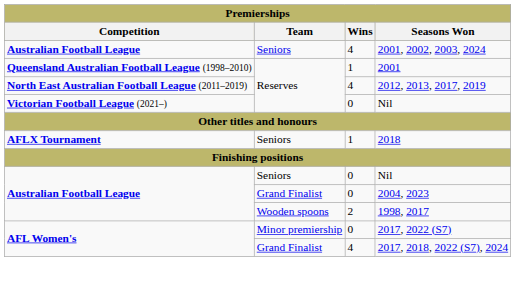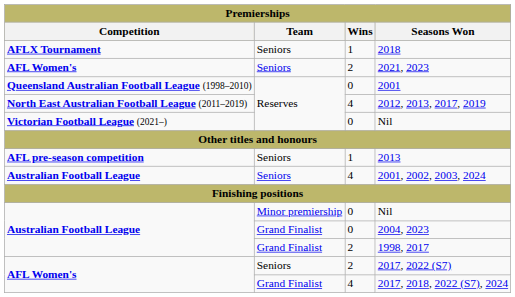 <table class="wikitable">
 <tr>
 <td colspan="4" style="background:#bdb76b;" align="center"><strong>Premierships</strong></td>
 </tr>
 <tr style="background:#bdb76b;">
 <th>Competition</th>
 <th>Team</th>
 <th>Wins</th>
 <th>Seasons Won</th>
 </tr>
 <tr>
-<td><strong><a href='#'>Australian Football League</a></strong></td>
+<td><strong><a href='#'>AFLX Tournament</a></strong></td>
+<td>Seniors</td>
+<td>1</td>
+<td><a href='#'>2018</a></td>
+</tr>
+<tr>
+<td><strong><a href='#'>AFL Women's</a></strong></td>
 <td><a href='#'>Seniors</a></td>
-<td>4</td>
-<td><a href='#'>2001</a>, <a href='#'>2002</a>, <a href='#'>2003</a>, <a href='#'>2024</a></td>
+<td>2</td>
+<td><a href='#'>2021</a>, <a href='#'>2023</a></td>
 </tr>
 <tr>
 <td><strong><a href='#'>Queensland Australian Football League</a></strong> <small>(1998–2010)</small></td>
 <td rowspan=3 scope="row" style="text-align: left">Reserves</td>
-<td>1</td>
+<td>0</td>
 <td><a href='#'>2001</a></td>
 </tr>
 <tr>
 <td><strong><a href='#'>North East Australian Football League</a></strong> <small>(2011–2019)</small></td>
 <td>4</td>
 <td><a href='#'>2012</a>, <a href='#'>2013</a>, <a href='#'>2017</a>, <a href='#'>2019</a></td>
 </tr>
 <tr>
 <td><strong><a href='#'>Victorian Football League</a></strong> <small>(2021–)</small></td>
 <td>0</td>
 <td>Nil</td>
 </tr>
 <tr>
 <td colspan="4" style="background:#bdb76b;" align="center"><strong>Other titles and honours</strong></td>
 </tr>
 <tr>
-<td><strong><a href='#'>AFLX Tournament</a></strong></td>
+<td><strong><a href='#'>AFL pre-season competition</a></strong></td>
 <td>Seniors</td>
 <td>1</td>
-<td><a href='#'>2018</a></td>
+<td><a href='#'>2013</a></td>
+</tr>
+<tr>
+<td><strong><a href='#'>Australian Football League</a></strong></td>
+<td><a href='#'>Seniors</a></td>
+<td>4</td>
+<td><a href='#'>2001</a>, <a href='#'>2002</a>, <a href='#'>2003</a>, <a href='#'>2024</a></td>
 </tr>
 <tr>
 <td colspan="4" style="background:#bdb76b;" align="center"><strong>Finishing positions</strong></td>
 </tr>
 <tr>
 <td rowspan=3 scope="row" style="text-align: left"><strong><a href='#'>Australian Football League</a></strong></td>
-<td>Seniors</td>
+<td><a href='#'>Minor premiership</a></td>
 <td>0</td>
 <td>Nil</td>
 </tr>
 <tr>
 <td><a href='#'>Grand Finalist</a></td>
 <td>0</td>
 <td><a href='#'>2004</a>, <a href='#'>2023</a></td>
 </tr>
 <tr>
-<td><a href='#'>Wooden spoons</a></td>
+<td><a href='#'>Grand Finalist</a></td>
 <td>2</td>
 <td><a href='#'>1998</a>, <a href='#'>2017</a></td>
 </tr>
 <tr>
 <td rowspan=2 scope="row" style="text-align: left"><strong><a href='#'>AFL Women's</a></strong></td>
-<td><a href='#'>Minor premiership</a></td>
-<td>0</td>
+<td>Seniors</td>
+<td>2</td>
 <td><a href='#'>2017</a>, <a href='#'>2022 (S7)</a></td>
 </tr>
 <tr>
 <td><a href='#'>Grand Finalist</a></td>
 <td>4</td>
 <td><a href='#'>2017</a>, <a href='#'>2018</a>, <a href='#'>2022 (S7)</a>, <a href='#'>2024</a></td>
 </tr>
 </table>
